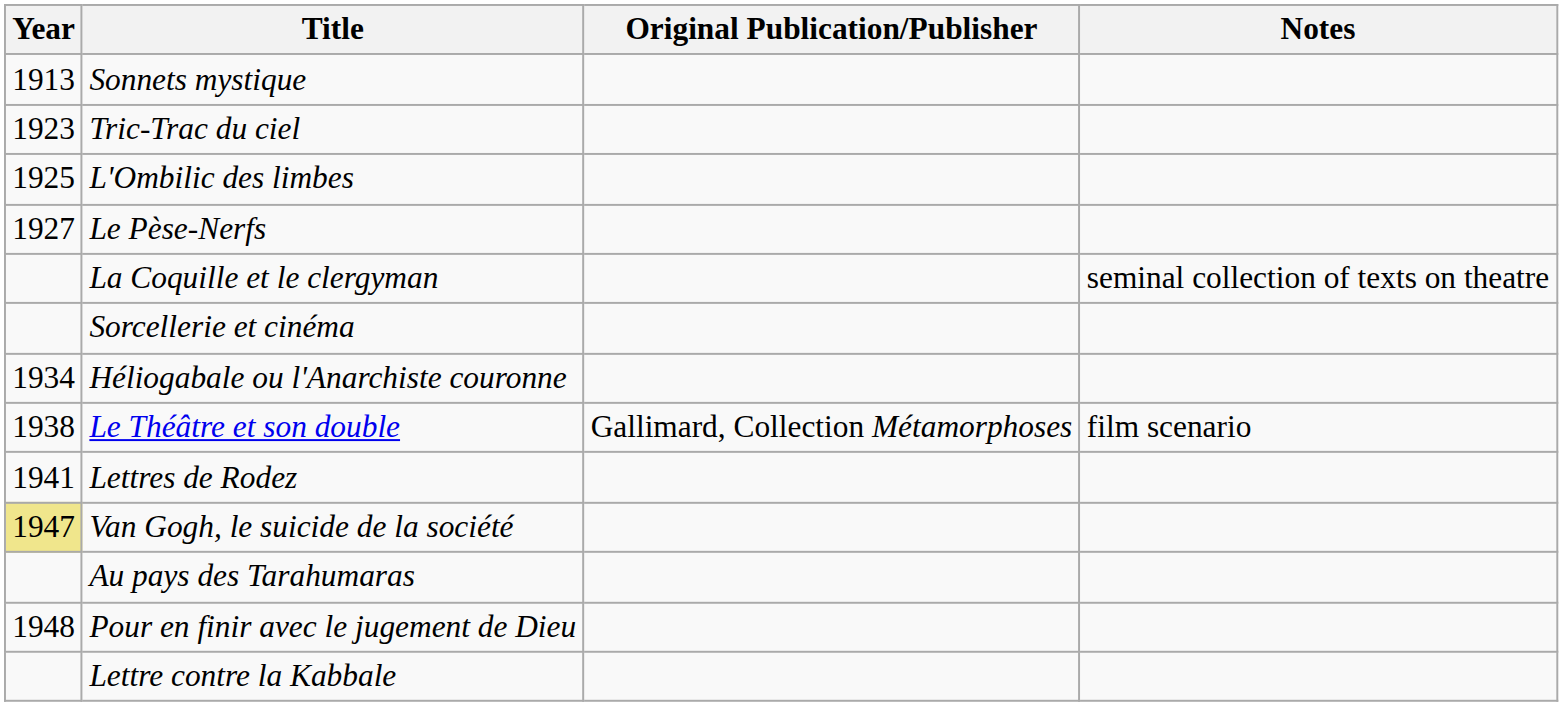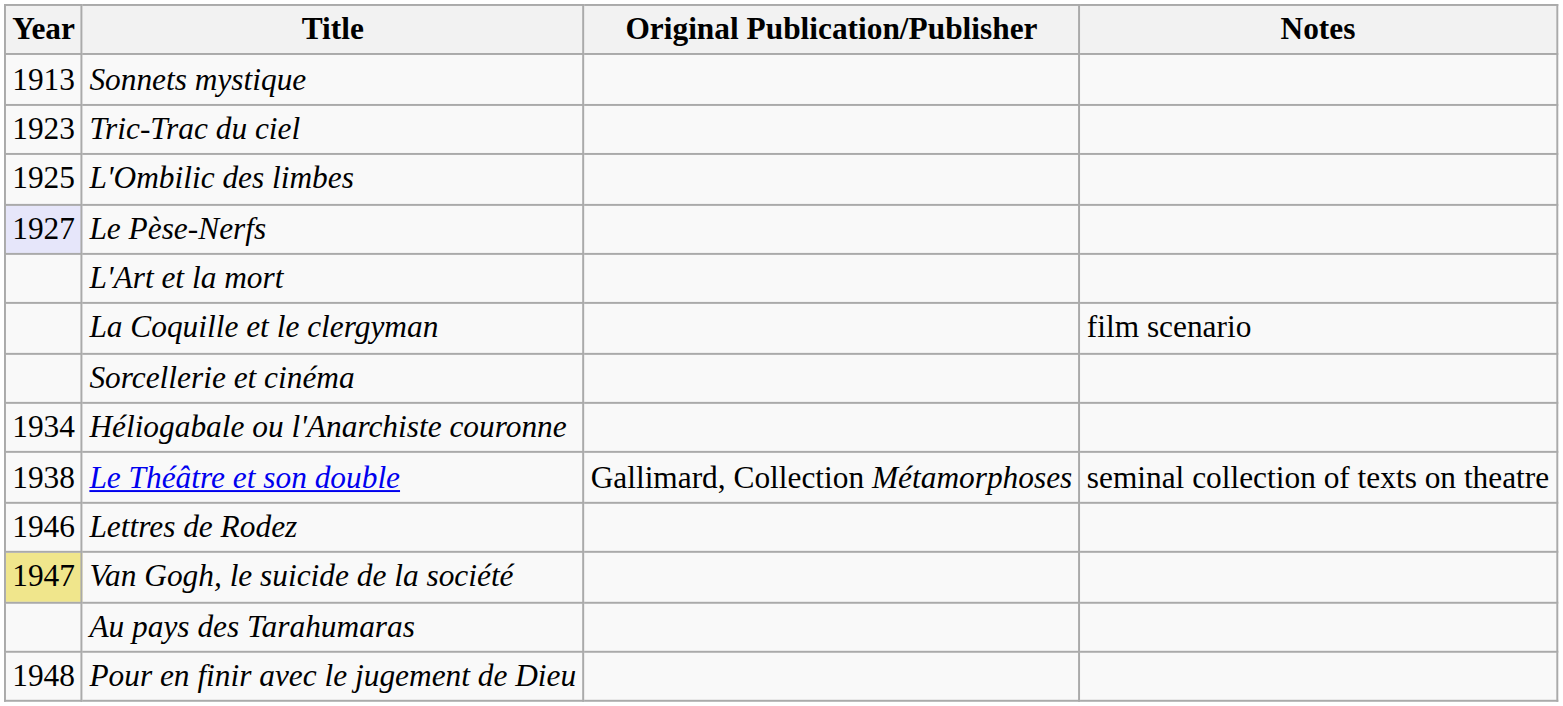 <table class="wikitable">
 <tr>
 <th>Year</th>
 <th>Title</th>
 <th>Original Publication/Publisher</th>
 <th>Notes</th>
 </tr>
 <tr>
 <td>1913</td>
 <td><em>Sonnets mystique</em></td>
 <td></td>
 <td></td>
 </tr>
 <tr>
 <td>1923</td>
 <td><em>Tric-Trac du ciel</em></td>
 <td></td>
 <td></td>
 </tr>
 <tr>
 <td>1925</td>
 <td><em>L'Ombilic des limbes</em></td>
 <td></td>
 <td></td>
 </tr>
 <tr>
-<td>1927</td>
+<td style="background: lavender;">1927</td>
 <td><em>Le Pèse-Nerfs</em></td>
+<td></td>
+<td></td>
+</tr>
+<tr>
+<td></td>
+<td><em>L'Art et la mort</em></td>
 <td></td>
 <td></td>
 </tr>
 <tr>
 <td></td>
 <td><em>La Coquille et le clergyman</em></td>
 <td></td>
-<td>seminal collection of texts on theatre</td>
+<td>film scenario</td>
 </tr>
 <tr>
 <td></td>
 <td><em>Sorcellerie et cinéma</em></td>
 <td></td>
 <td></td>
 </tr>
 <tr>
 <td>1934</td>
 <td><em>Héliogabale ou l'Anarchiste couronne</em></td>
 <td></td>
 <td></td>
 </tr>
 <tr>
 <td>1938</td>
 <td><a href='#'><em>Le Théâtre et son double</em></a></td>
 <td>Gallimard, Collection <em>Métamorphoses</em></td>
-<td>film scenario</td>
+<td>seminal collection of texts on theatre</td>
 </tr>
 <tr>
-<td>1941</td>
+<td>1946</td>
 <td><em>Lettres de Rodez</em></td>
 <td></td>
 <td></td>
 </tr>
 <tr>
 <td style="background: khaki;">1947</td>
 <td><em>Van Gogh, le suicide de la société</em></td>
 <td></td>
 <td></td>
 </tr>
 <tr>
 <td></td>
 <td><em>Au pays des Tarahumaras</em></td>
 <td></td>
 <td></td>
 </tr>
 <tr>
 <td>1948</td>
 <td><em>Pour en finir avec le jugement de Dieu</em></td>
 <td></td>
 <td></td>
 </tr>
-<tr>
-<td></td>
-<td><em>Lettre contre la Kabbale</em></td>
-<td></td>
-<td></td>
-</tr>
 </table>
